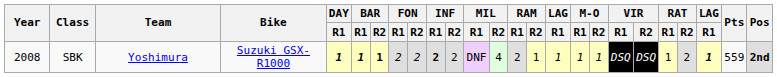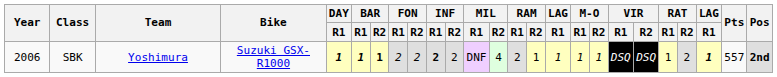 <table class="wikitable" style="font-size: 85%; text-align: center">
 <tr valign="top">
 <th valign="middle" style="width: 40px;" rowspan=2>Year</th>
 <th valign="middle" style="width: 40px;" rowspan=2>Class</th>
 <th valign="middle" style="width: 120px;" rowspan=2>Team</th>
 <th valign="middle" style="width: 100px;" rowspan=2>Bike</th>
 <th>DAY<br></th>
 <th colspan=2>BAR<br></th>
 <th colspan=2>FON<br></th>
 <th colspan=2>INF<br></th>
 <th colspan=2>MIL<br></th>
 <th colspan=2>RAM<br></th>
 <th>LAG<br></th>
 <th colspan=2>M-O<br></th>
 <th colspan=2>VIR<br></th>
 <th colspan=2>RAT<br></th>
 <th>LAG<br></th>
 <th valign="middle" rowspan=2>Pts</th>
 <th valign="middle" rowspan=2>Pos</th>
 </tr>
 <tr>
 <th>R1</th>
 <th>R1</th>
 <th>R2</th>
 <th>R1</th>
 <th>R2</th>
 <th>R1</th>
 <th>R2</th>
 <th>R1</th>
 <th>R2</th>
 <th>R1</th>
 <th>R2</th>
 <th>R1</th>
 <th>R1</th>
 <th>R2</th>
 <th>R1</th>
 <th>R2</th>
 <th>R1</th>
 <th>R2</th>
 <th>R1</th>
 </tr>
 <tr>
-<td>2008</td>
+<td>2006</td>
 <td>SBK</td>
 <td><a href='#'>Yoshimura</a></td>
 <td><a href='#'>Suzuki GSX-R1000</a></td>
 <td style="background:#ffffbf;"><strong><em>1</em></strong></td>
 <td style="background:#ffffbf;"><strong><em>1</em></strong></td>
 <td style="background:#ffffbf;"><strong>1</strong></td>
 <td style="background:#dfdfdf;"><em>2</em></td>
 <td style="background:#dfdfdf;"><em>2</em></td>
 <td style="background:#dfdfdf;"><strong>2</strong></td>
 <td style="background:#dfdfdf;">2</td>
 <td style="background:#efcfff;">DNF</td>
 <td style="background:#dfffdf;">4</td>
 <td style="background:#dfdfdf;">2</td>
 <td style="background:#ffffbf;">1</td>
 <td style="background:#ffffbf;"><em>1</em></td>
 <td style="background:#ffffbf;"><em>1</em></td>
 <td style="background:#ffffbf;"><em>1</em></td>
 <td style="background:#000000; color:white;"><em>DSQ</em></td>
 <td style="background:#000000; color:white;"><em>DSQ</em></td>
 <td style="background:#ffffbf;">1</td>
 <td style="background:#dfdfdf;">2</td>
 <td style="background:#ffffbf;"><strong><em>1</em></strong></td>
-<td>559</td>
+<td>557</td>
 <th style="background:#dfdfdf;">2nd</th>
 </tr>
 </table>
